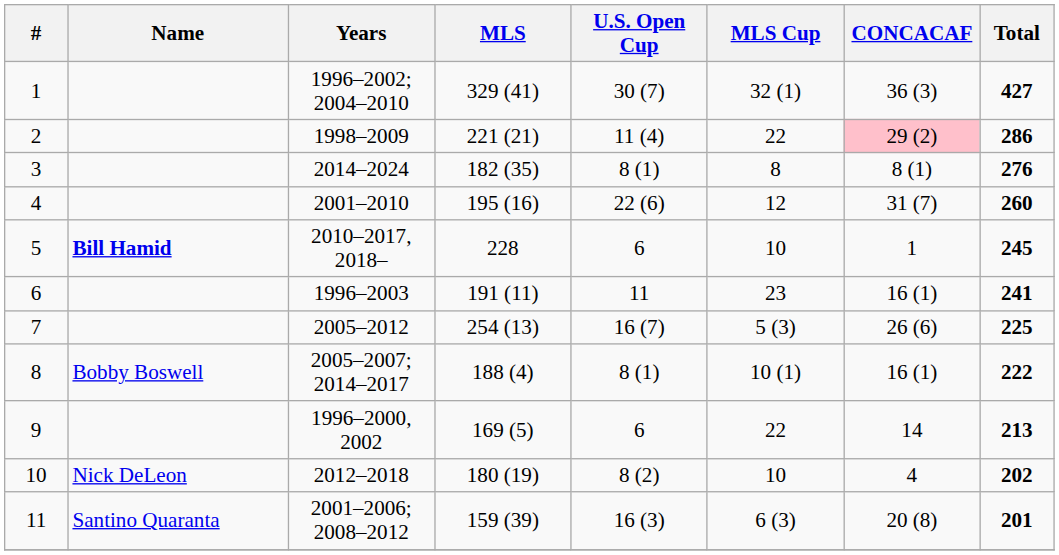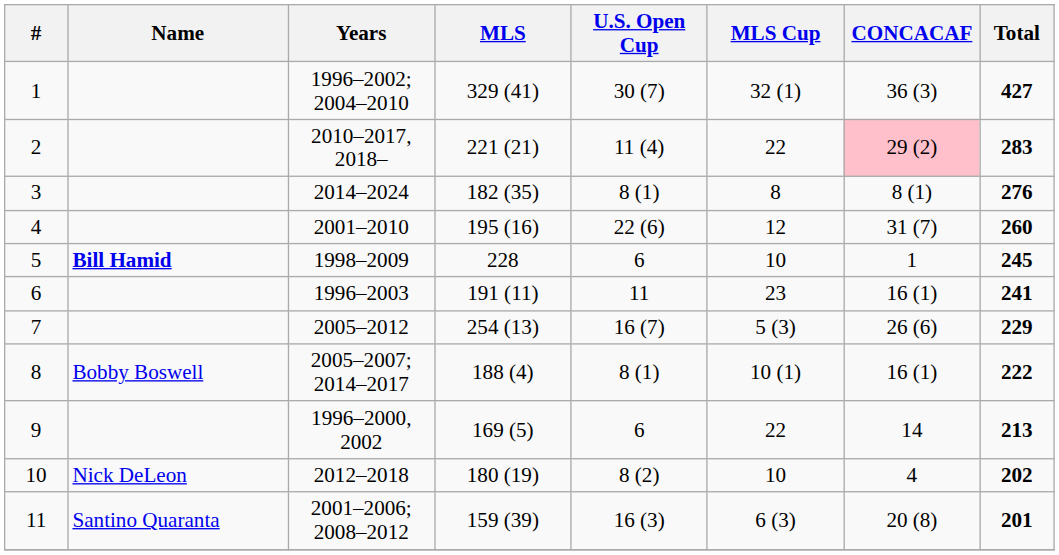 <table class="wikitable sortable" style="text-align: center;" width = 90%;>
 <tr>
 <th width=6%>#</th>
 <th width=21%>Name</th>
 <th width=14%>Years</th>
 <th width=13%><a href='#'>MLS</a></th>
 <th width=13%><a href='#'>U.S. Open Cup</a></th>
 <th width=13%><a href='#'>MLS Cup</a></th>
 <th width=13%><a href='#'>CONCACAF</a></th>
 <th width=13%>Total</th>
 </tr>
 <tr>
 <td>1</td>
 <td style="text-align:left;"> </td>
 <td>1996–2002; 2004–2010</td>
 <td>329 (41)</td>
 <td>30 (7)</td>
 <td>32 (1)</td>
 <td>36 (3)</td>
 <td><strong>427</strong></td>
 </tr>
 <tr>
 <td>2</td>
 <td style="text-align:left;"> </td>
-<td>1998–2009</td>
+<td>2010–2017, 2018–</td>
 <td>221 (21)</td>
 <td>11 (4)</td>
 <td>22</td>
 <td style="background: pink;">29 (2)</td>
-<td><strong>286</strong></td>
+<td><strong>283</strong></td>
 </tr>
 <tr>
 <td>3</td>
 <td style="text-align:left;"> </td>
 <td>2014–2024</td>
 <td>182 (35)</td>
 <td>8 (1)</td>
 <td>8</td>
 <td>8 (1)</td>
 <td><strong>276</strong></td>
 </tr>
 <tr>
 <td>4</td>
 <td style="text-align:left;"> </td>
 <td>2001–2010</td>
 <td>195 (16)</td>
 <td>22 (6)</td>
 <td>12</td>
 <td>31 (7)</td>
 <td><strong>260</strong></td>
 </tr>
 <tr>
 <td>5</td>
 <td style="text-align:left;"> <strong><a href='#'>Bill Hamid</a></strong></td>
-<td>2010–2017, 2018–</td>
+<td>1998–2009</td>
 <td>228</td>
 <td>6</td>
 <td>10</td>
 <td>1</td>
 <td><strong>245</strong></td>
 </tr>
 <tr>
 <td>6</td>
 <td style="text-align:left;"> </td>
 <td>1996–2003</td>
 <td>191 (11)</td>
 <td>11</td>
 <td>23</td>
 <td>16 (1)</td>
 <td><strong>241</strong></td>
 </tr>
 <tr>
 <td>7</td>
 <td style="text-align:left;"> </td>
 <td>2005–2012</td>
 <td>254 (13)</td>
 <td>16 (7)</td>
 <td>5 (3)</td>
 <td>26 (6)</td>
-<td><strong>225</strong></td>
+<td><strong>229</strong></td>
 </tr>
 <tr>
 <td>8</td>
 <td style="text-align:left;"> <a href='#'>Bobby Boswell</a></td>
 <td>2005–2007; 2014–2017</td>
 <td>188 (4)</td>
 <td>8 (1)</td>
 <td>10 (1)</td>
 <td>16 (1)</td>
 <td><strong>222</strong></td>
 </tr>
 <tr>
 <td>9</td>
 <td style="text-align:left;"> </td>
 <td>1996–2000, 2002</td>
 <td>169 (5)</td>
 <td>6</td>
 <td>22</td>
 <td>14</td>
 <td><strong>213</strong></td>
 </tr>
 <tr>
 <td>10</td>
 <td style="text-align:left;"> <a href='#'>Nick DeLeon</a></td>
 <td>2012–2018</td>
 <td>180 (19)</td>
 <td>8 (2)</td>
 <td>10</td>
 <td>4</td>
 <td><strong>202</strong></td>
 </tr>
 <tr>
 <td>11</td>
 <td style="text-align:left;"> <a href='#'>Santino Quaranta</a></td>
 <td>2001–2006; 2008–2012</td>
 <td>159 (39)</td>
 <td>16 (3)</td>
 <td>6 (3)</td>
 <td>20 (8)</td>
 <td><strong>201</strong></td>
 </tr>
 <tr>
 </tr>
 </table>
